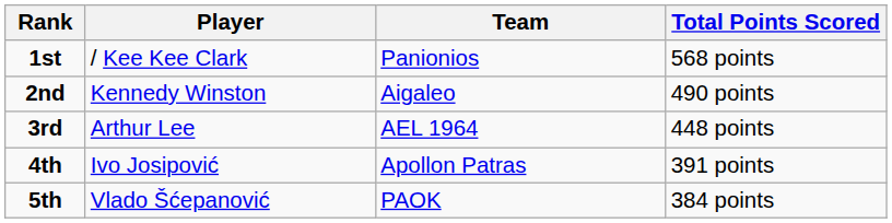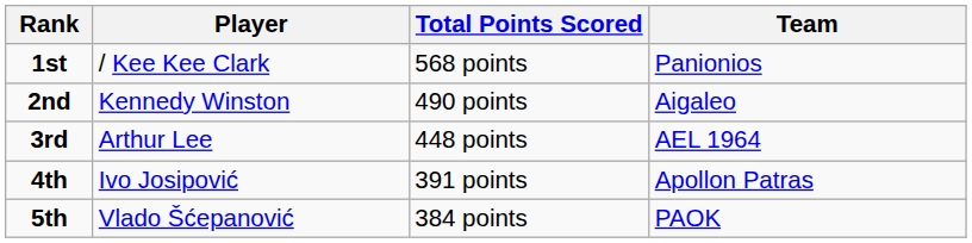 <table class="wikitable sortable">
 <tr>
 <th style="width:50px;">Rank</th>
 <th style="width:200px;">Player</th>
+<th style="width:150px;"><a href='#'>Total Points Scored</a></th>
 <th style="width:200px;">Team</th>
-<th style="width:150px;"><a href='#'>Total Points Scored</a></th>
 </tr>
 <tr>
 <td style="text-align:center;"><strong>1st</strong></td>
 <td>/ <a href='#'>Kee Kee Clark</a></td>
+<td>568 points</td>
 <td><a href='#'>Panionios</a></td>
-<td>568 points</td>
 </tr>
 <tr>
 <td style="text-align:center;"><strong>2nd</strong></td>
 <td> <a href='#'>Kennedy Winston</a></td>
+<td>490 points</td>
 <td><a href='#'>Aigaleo</a></td>
-<td>490 points</td>
 </tr>
 <tr>
 <td style="text-align:center;"><strong>3rd</strong></td>
 <td> <a href='#'>Arthur Lee</a></td>
+<td>448 points</td>
 <td><a href='#'>AEL 1964</a></td>
-<td>448 points</td>
 </tr>
 <tr>
 <td style="text-align:center;"><strong>4th</strong></td>
 <td> <a href='#'>Ivo Josipović</a></td>
+<td>391 points</td>
 <td><a href='#'>Apollon Patras</a></td>
-<td>391 points</td>
 </tr>
 <tr>
 <td style="text-align:center;"><strong>5th</strong></td>
 <td> <a href='#'>Vlado Šćepanović</a></td>
+<td>384 points</td>
 <td><a href='#'>PAOK</a></td>
-<td>384 points</td>
 </tr>
 </table>
